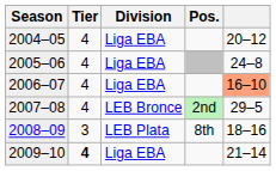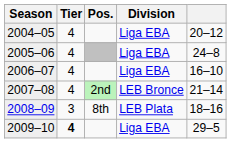 <table class="wikitable" style="font-size:85%; text-align:center">
 <tr>
 <th>Season</th>
 <th>Tier</th>
+<th>Pos.</th>
 <th>Division</th>
-<th>Pos.</th>
 <th></th>
 </tr>
 <tr>
 <td bgcolor=#efefef>2004–05</td>
 <td>4</td>
+<td></td>
 <td align=left><a href='#'>Liga EBA</a></td>
-<td></td>
 <td>20–12</td>
 </tr>
 <tr>
 <td bgcolor=#efefef>2005–06</td>
 <td>4</td>
+<td bgcolor=silver></td>
 <td align=left><a href='#'>Liga EBA</a></td>
-<td bgcolor=silver></td>
 <td>24–8</td>
 </tr>
 <tr>
 <td bgcolor=#efefef>2006–07</td>
 <td>4</td>
+<td></td>
 <td align=left><a href='#'>Liga EBA</a></td>
-<td></td>
-<td style="background: lightsalmon;">16–10</td>
+<td>16–10</td>
 </tr>
 <tr>
 <td bgcolor=#efefef>2007–08</td>
 <td>4</td>
+<td bgcolor=#BBF3BB>2nd</td>
 <td align=left><a href='#'>LEB Bronce</a></td>
-<td bgcolor=#BBF3BB>2nd</td>
-<td>29–5</td>
+<td>21–14</td>
 </tr>
 <tr>
 <td bgcolor=#efefef><a href='#'>2008–09</a></td>
 <td>3</td>
+<td>8th</td>
 <td align=left><a href='#'>LEB Plata</a></td>
-<td>8th</td>
 <td>18–16</td>
 </tr>
 <tr>
 <td bgcolor=#efefef>2009–10</td>
 <td><strong>4</strong></td>
+<td></td>
 <td align=left><a href='#'>Liga EBA</a></td>
-<td></td>
-<td>21–14</td>
+<td>29–5</td>
 </tr>
 </table>
